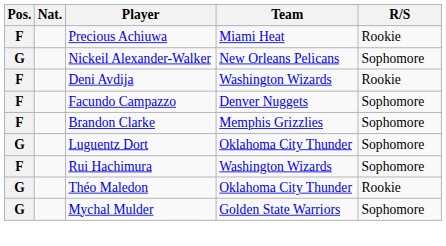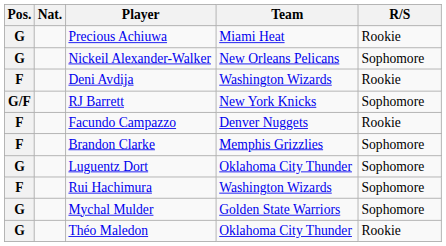 <table class="wikitable">
 <tr>
 <th>Pos.</th>
 <th>Nat.</th>
 <th style="width:170px;">Player</th>
 <th width=160>Team</th>
 <th width=90>R/S</th>
 </tr>
 <tr>
-<th>F</th>
+<th>G</th>
 <td style="text-align:center"></td>
 <td><a href='#'>Precious Achiuwa</a></td>
 <td><a href='#'>Miami Heat</a></td>
 <td>Rookie</td>
 </tr>
 <tr>
 <th>G</th>
 <td style="text-align:center"></td>
 <td><a href='#'>Nickeil Alexander-Walker</a></td>
 <td><a href='#'>New Orleans Pelicans</a></td>
 <td>Sophomore</td>
 </tr>
 <tr>
 <th>F</th>
 <td style="text-align:center"></td>
 <td><a href='#'>Deni Avdija</a></td>
 <td><a href='#'>Washington Wizards</a></td>
 <td>Rookie</td>
 </tr>
 <tr>
+<th>G/F</th>
+<td style="text-align:center"></td>
+<td><a href='#'>RJ Barrett</a></td>
+<td><a href='#'>New York Knicks</a></td>
+<td>Sophomore</td>
+</tr>
+<tr>
 <th>F</th>
 <td style="text-align:center"></td>
 <td><a href='#'>Facundo Campazzo</a></td>
 <td><a href='#'>Denver Nuggets</a></td>
-<td>Sophomore</td>
+<td>Rookie</td>
 </tr>
 <tr>
 <th>F</th>
 <td style="text-align:center"></td>
 <td><a href='#'>Brandon Clarke</a></td>
 <td><a href='#'>Memphis Grizzlies</a></td>
 <td>Sophomore</td>
 </tr>
 <tr>
 <th>G</th>
 <td style="text-align:center"></td>
 <td><a href='#'>Luguentz Dort</a></td>
 <td><a href='#'>Oklahoma City Thunder</a></td>
 <td>Sophomore</td>
 </tr>
 <tr>
 <th>F</th>
 <td style="text-align:center"></td>
 <td><a href='#'>Rui Hachimura</a></td>
 <td><a href='#'>Washington Wizards</a></td>
 <td>Sophomore</td>
 </tr>
 <tr>
 <th>G</th>
 <td style="text-align:center"></td>
+<td><a href='#'>Mychal Mulder</a></td>
+<td><a href='#'>Golden State Warriors</a></td>
+<td>Sophomore</td>
+</tr>
+<tr>
+<th>G</th>
+<td style="text-align:center"></td>
 <td><a href='#'>Théo Maledon</a></td>
 <td><a href='#'>Oklahoma City Thunder</a></td>
 <td>Rookie</td>
 </tr>
-<tr>
-<th>G</th>
-<td style="text-align:center"></td>
-<td><a href='#'>Mychal Mulder</a></td>
-<td><a href='#'>Golden State Warriors</a></td>
-<td>Sophomore</td>
-</tr>
 </table>
